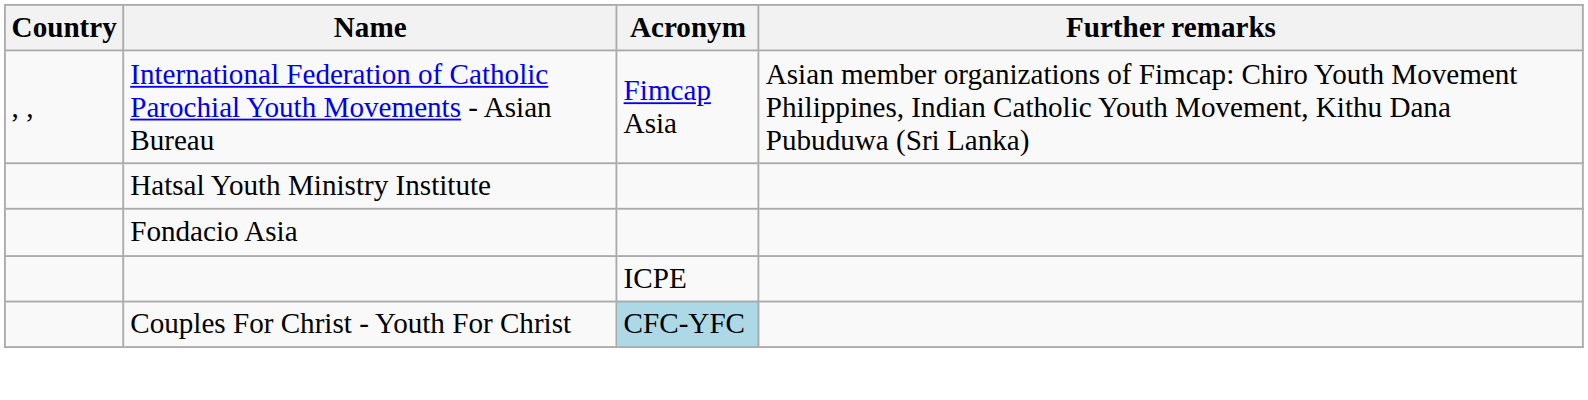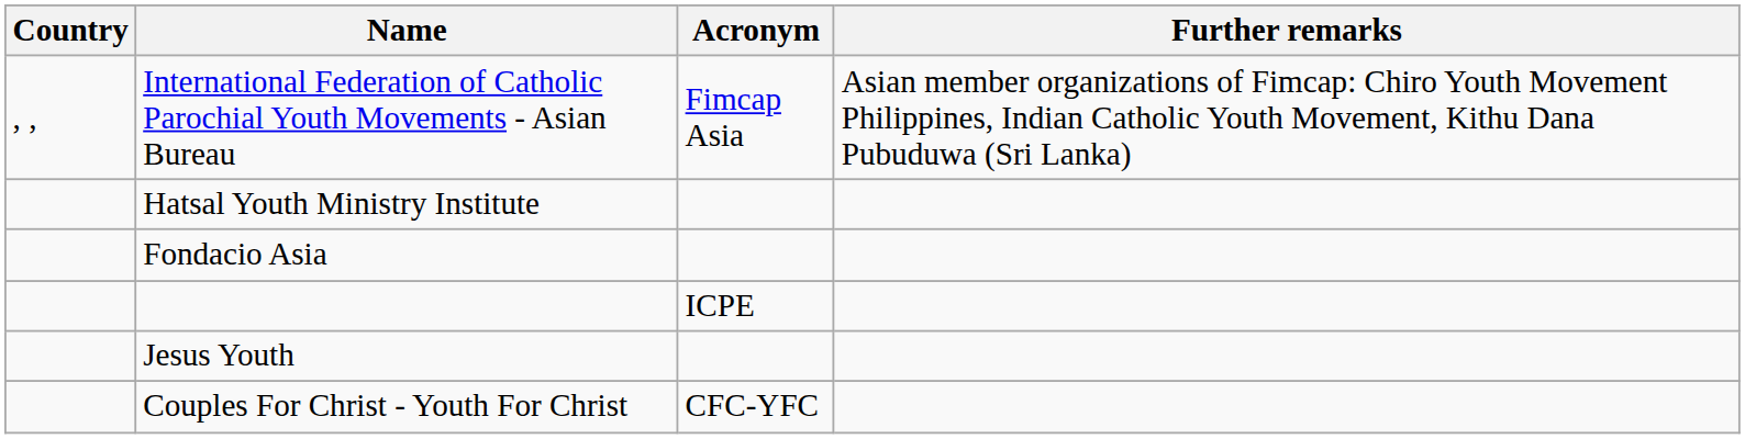 <table class="wikitable sortable">
 <tr>
 <th>Country</th>
 <th>Name</th>
 <th>Acronym</th>
 <th>Further remarks</th>
 </tr>
 <tr>
 <td>, , </td>
 <td><a href='#'>International Federation of Catholic Parochial Youth Movements</a> - Asian Bureau</td>
 <td><a href='#'>Fimcap</a> Asia</td>
 <td>Asian member organizations of Fimcap: Chiro Youth Movement Philippines, Indian Catholic Youth Movement, Kithu Dana Pubuduwa (Sri Lanka)</td>
 </tr>
 <tr>
 <td></td>
 <td>Hatsal Youth Ministry Institute</td>
 <td></td>
 <td></td>
 </tr>
 <tr>
 <td></td>
 <td>Fondacio Asia</td>
 <td></td>
 <td></td>
 </tr>
 <tr>
 <td></td>
 <td></td>
 <td>ICPE</td>
 <td></td>
 </tr>
 <tr>
 <td></td>
+<td>Jesus Youth</td>
+<td></td>
+<td></td>
+</tr>
+<tr>
+<td></td>
 <td>Couples For Christ - Youth For Christ</td>
-<td style="background: lightblue;">CFC-YFC</td>
+<td>CFC-YFC</td>
 <td></td>
 </tr>
 </table>
